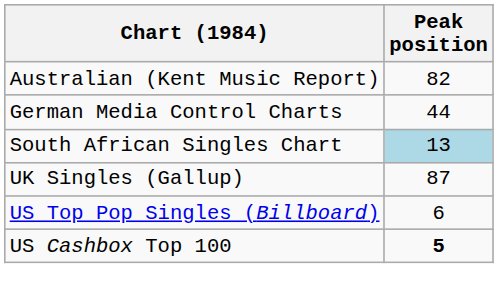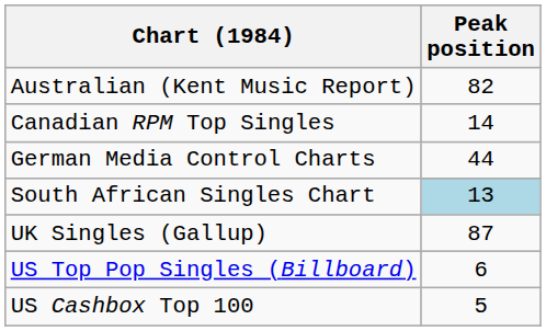 <table class="wikitable">
 <tr>
 <th>Chart (1984)</th>
 <th>Peak<br>position</th>
 </tr>
 <tr>
 <td>Australian (Kent Music Report)</td>
 <td style="text-align:center;">82</td>
+</tr>
+<tr>
+<td>Canadian <em>RPM</em> Top Singles</td>
+<td style="text-align:center;">14</td>
 </tr>
 <tr>
 <td>German Media Control Charts</td>
 <td style="text-align:center;">44</td>
 </tr>
 <tr>
 <td>South African Singles Chart</td>
 <td style="background: lightblue; text-align:center;">13</td>
 </tr>
 <tr>
 <td>UK Singles (Gallup)</td>
 <td style="text-align:center;">87</td>
 </tr>
 <tr>
 <td><a href='#'>US Top Pop Singles (<em>Billboard</em>)</a></td>
 <td align="center">6</td>
 </tr>
 <tr>
 <td>US <em>Cashbox</em> Top 100</td>
-<td style="text-align:center;"><strong>5</strong></td>
+<td style="text-align:center;">5</td>
 </tr>
 </table>
